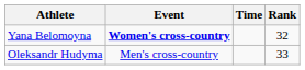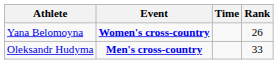 <table class=wikitable style=font-size:90%;text-align:center>
 <tr>
 <th>Athlete</th>
 <th>Event</th>
 <th>Time</th>
 <th>Rank</th>
 </tr>
 <tr align=center>
 <td align=left><a href='#'>Yana Belomoyna</a></td>
 <td align=left><strong><a href='#'>Women's cross-country</a></strong></td>
 <td></td>
-<td>32</td>
+<td>26</td>
 </tr>
 <tr>
 <td align=left><a href='#'>Oleksandr Hudyma</a></td>
-<td><a href='#'>Men's cross-country</a></td>
+<td><strong><a href='#'>Men's cross-country</a></strong></td>
 <td></td>
 <td>33</td>
 </tr>
 </table>
